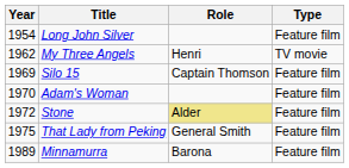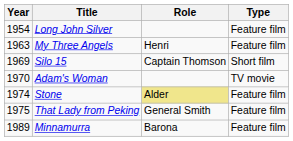 <table class="wikitable">
 <tr>
 <th>Year</th>
 <th>Title</th>
 <th>Role</th>
 <th>Type</th>
 </tr>
 <tr>
 <td>1954</td>
 <td><em><a href='#'>Long John Silver</a></em></td>
 <td></td>
 <td>Feature film</td>
 </tr>
 <tr>
-<td>1962</td>
+<td>1963</td>
 <td><em><a href='#'>My Three Angels</a></em></td>
 <td>Henri</td>
-<td>TV movie</td>
+<td>Feature film</td>
 </tr>
 <tr>
 <td>1969</td>
 <td><em><a href='#'>Silo 15</a></em></td>
 <td>Captain Thomson</td>
-<td>Feature film</td>
+<td>Short film</td>
 </tr>
 <tr>
 <td>1970</td>
 <td><em><a href='#'>Adam's Woman</a></em></td>
 <td></td>
-<td>Feature film</td>
+<td>TV movie</td>
 </tr>
 <tr>
-<td>1972</td>
+<td>1974</td>
 <td><em><a href='#'>Stone</a></em></td>
 <td style="background: khaki;">Alder</td>
 <td>Feature film</td>
 </tr>
 <tr>
 <td>1975</td>
 <td><em><a href='#'>That Lady from Peking</a></em></td>
 <td>General Smith</td>
 <td>Feature film</td>
 </tr>
 <tr>
 <td>1989</td>
 <td><em><a href='#'>Minnamurra</a></em></td>
 <td>Barona</td>
 <td>Feature film</td>
 </tr>
 </table>
